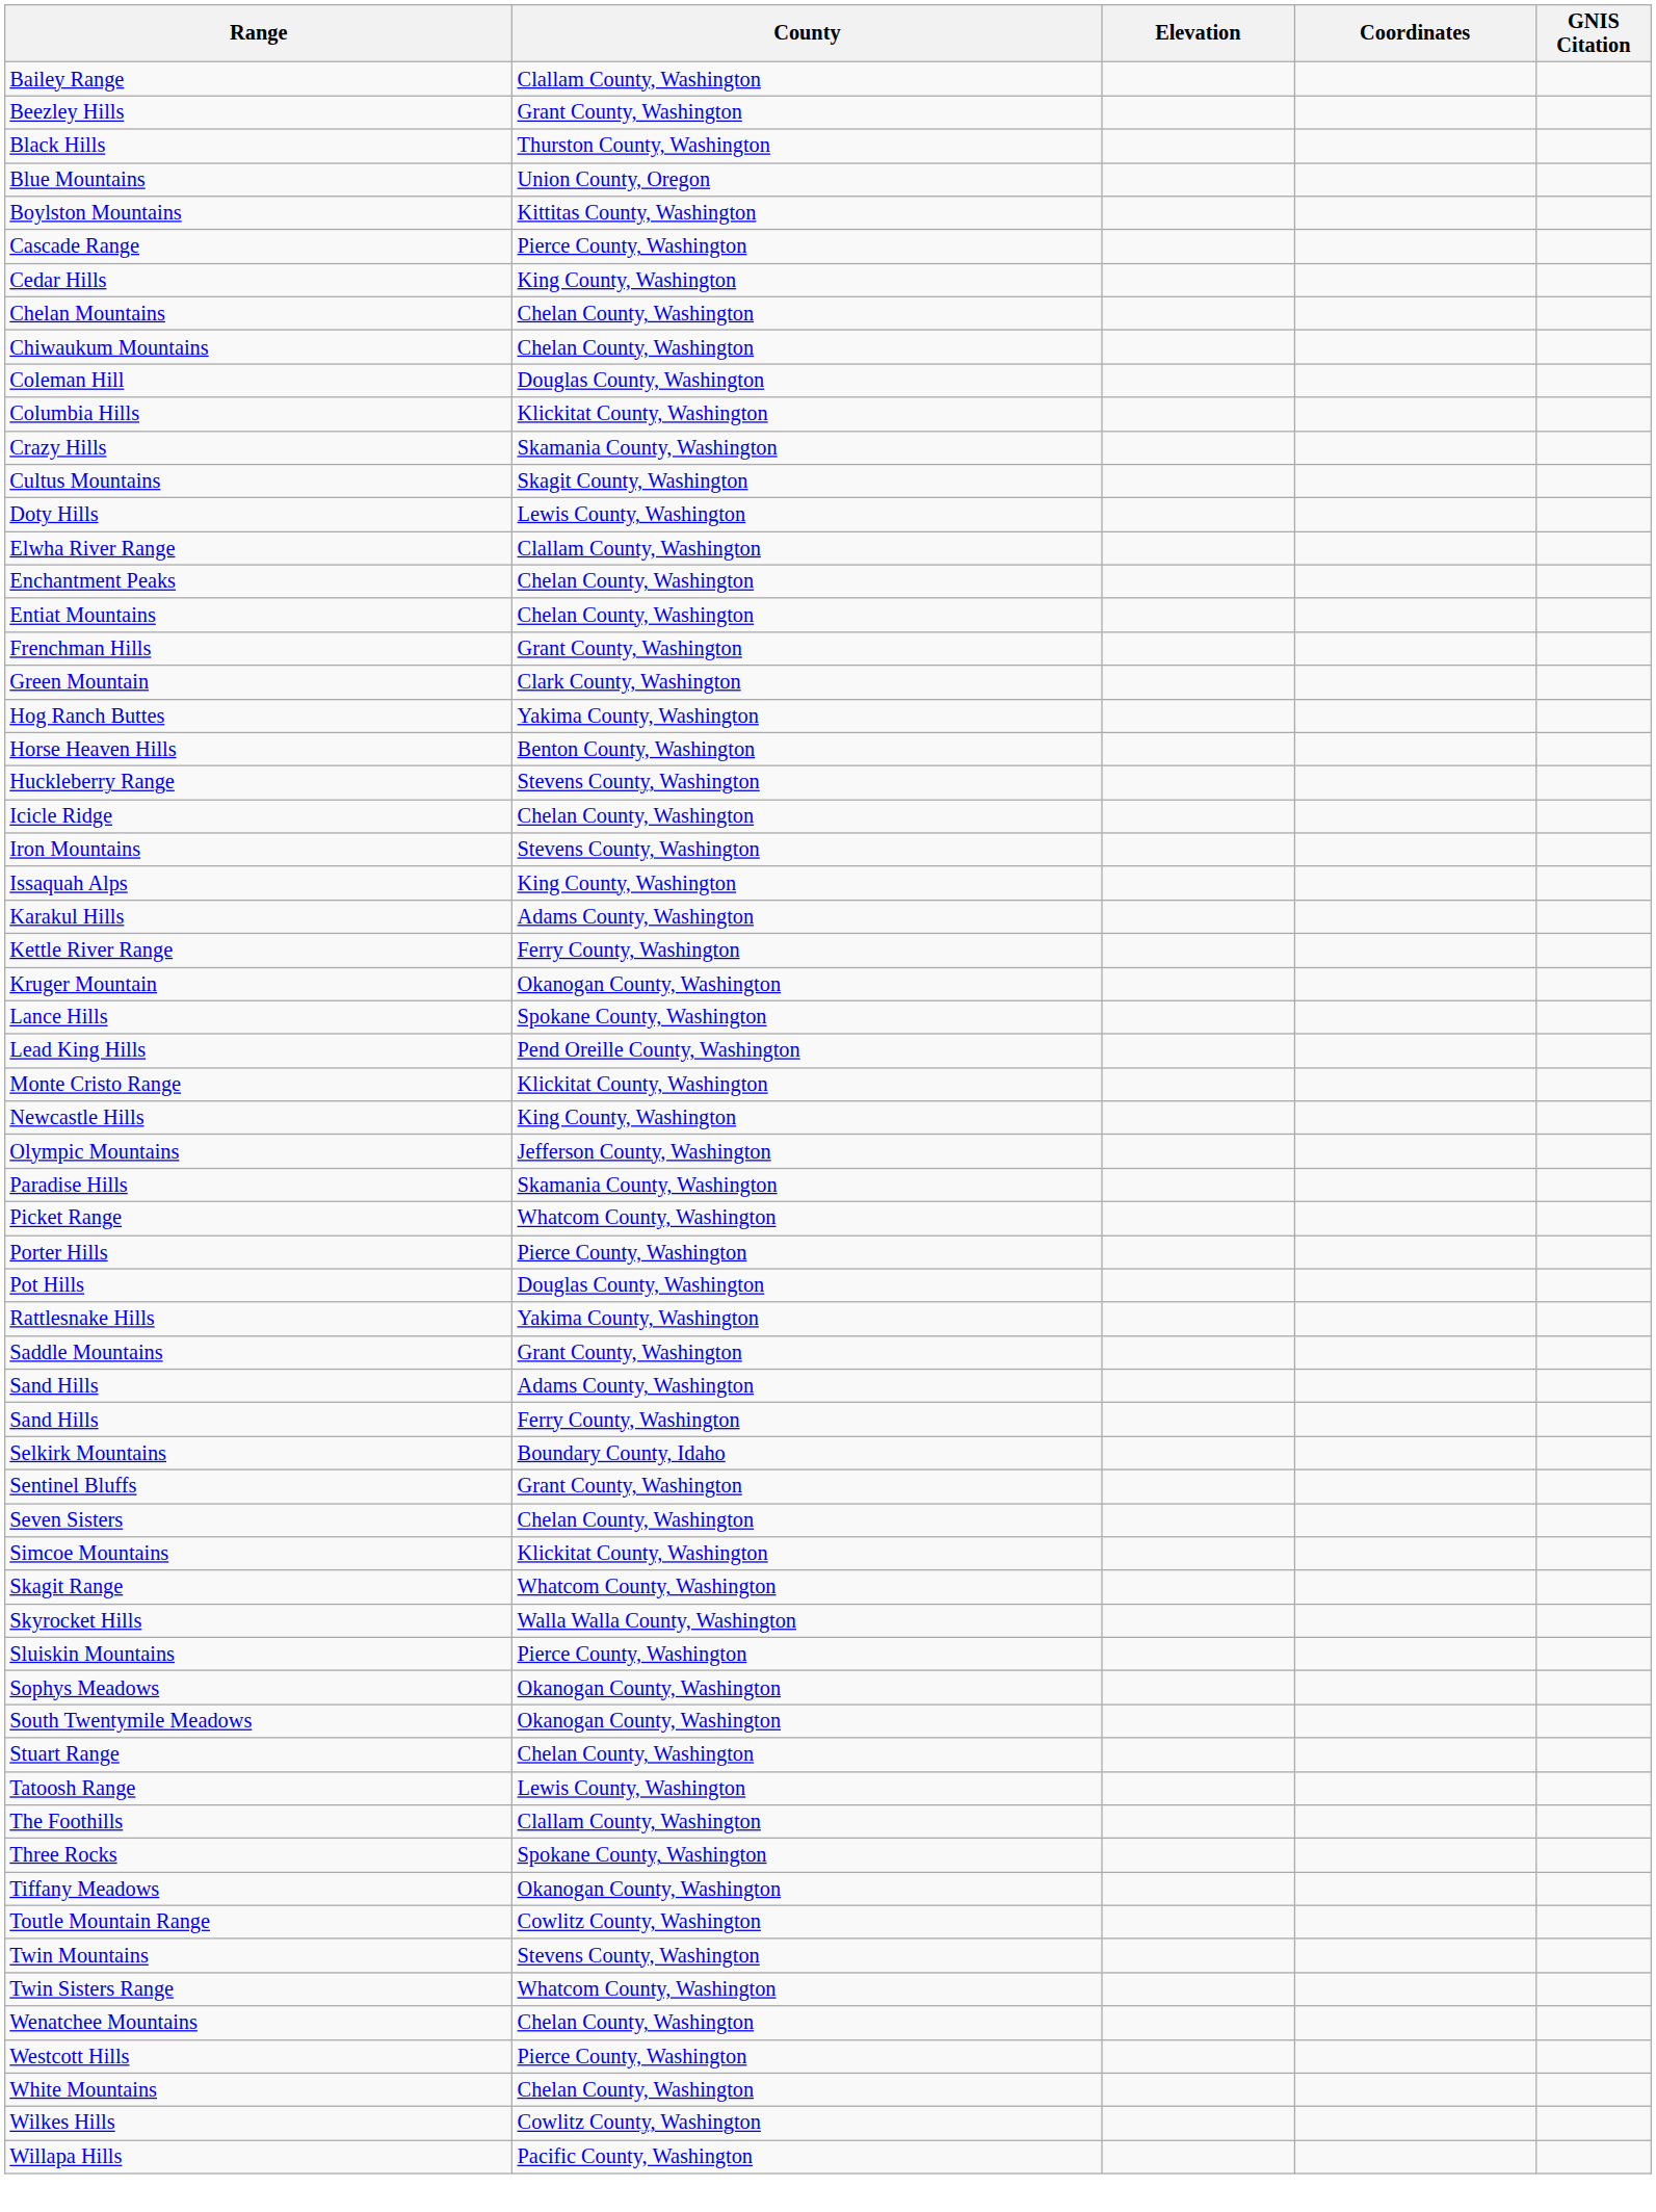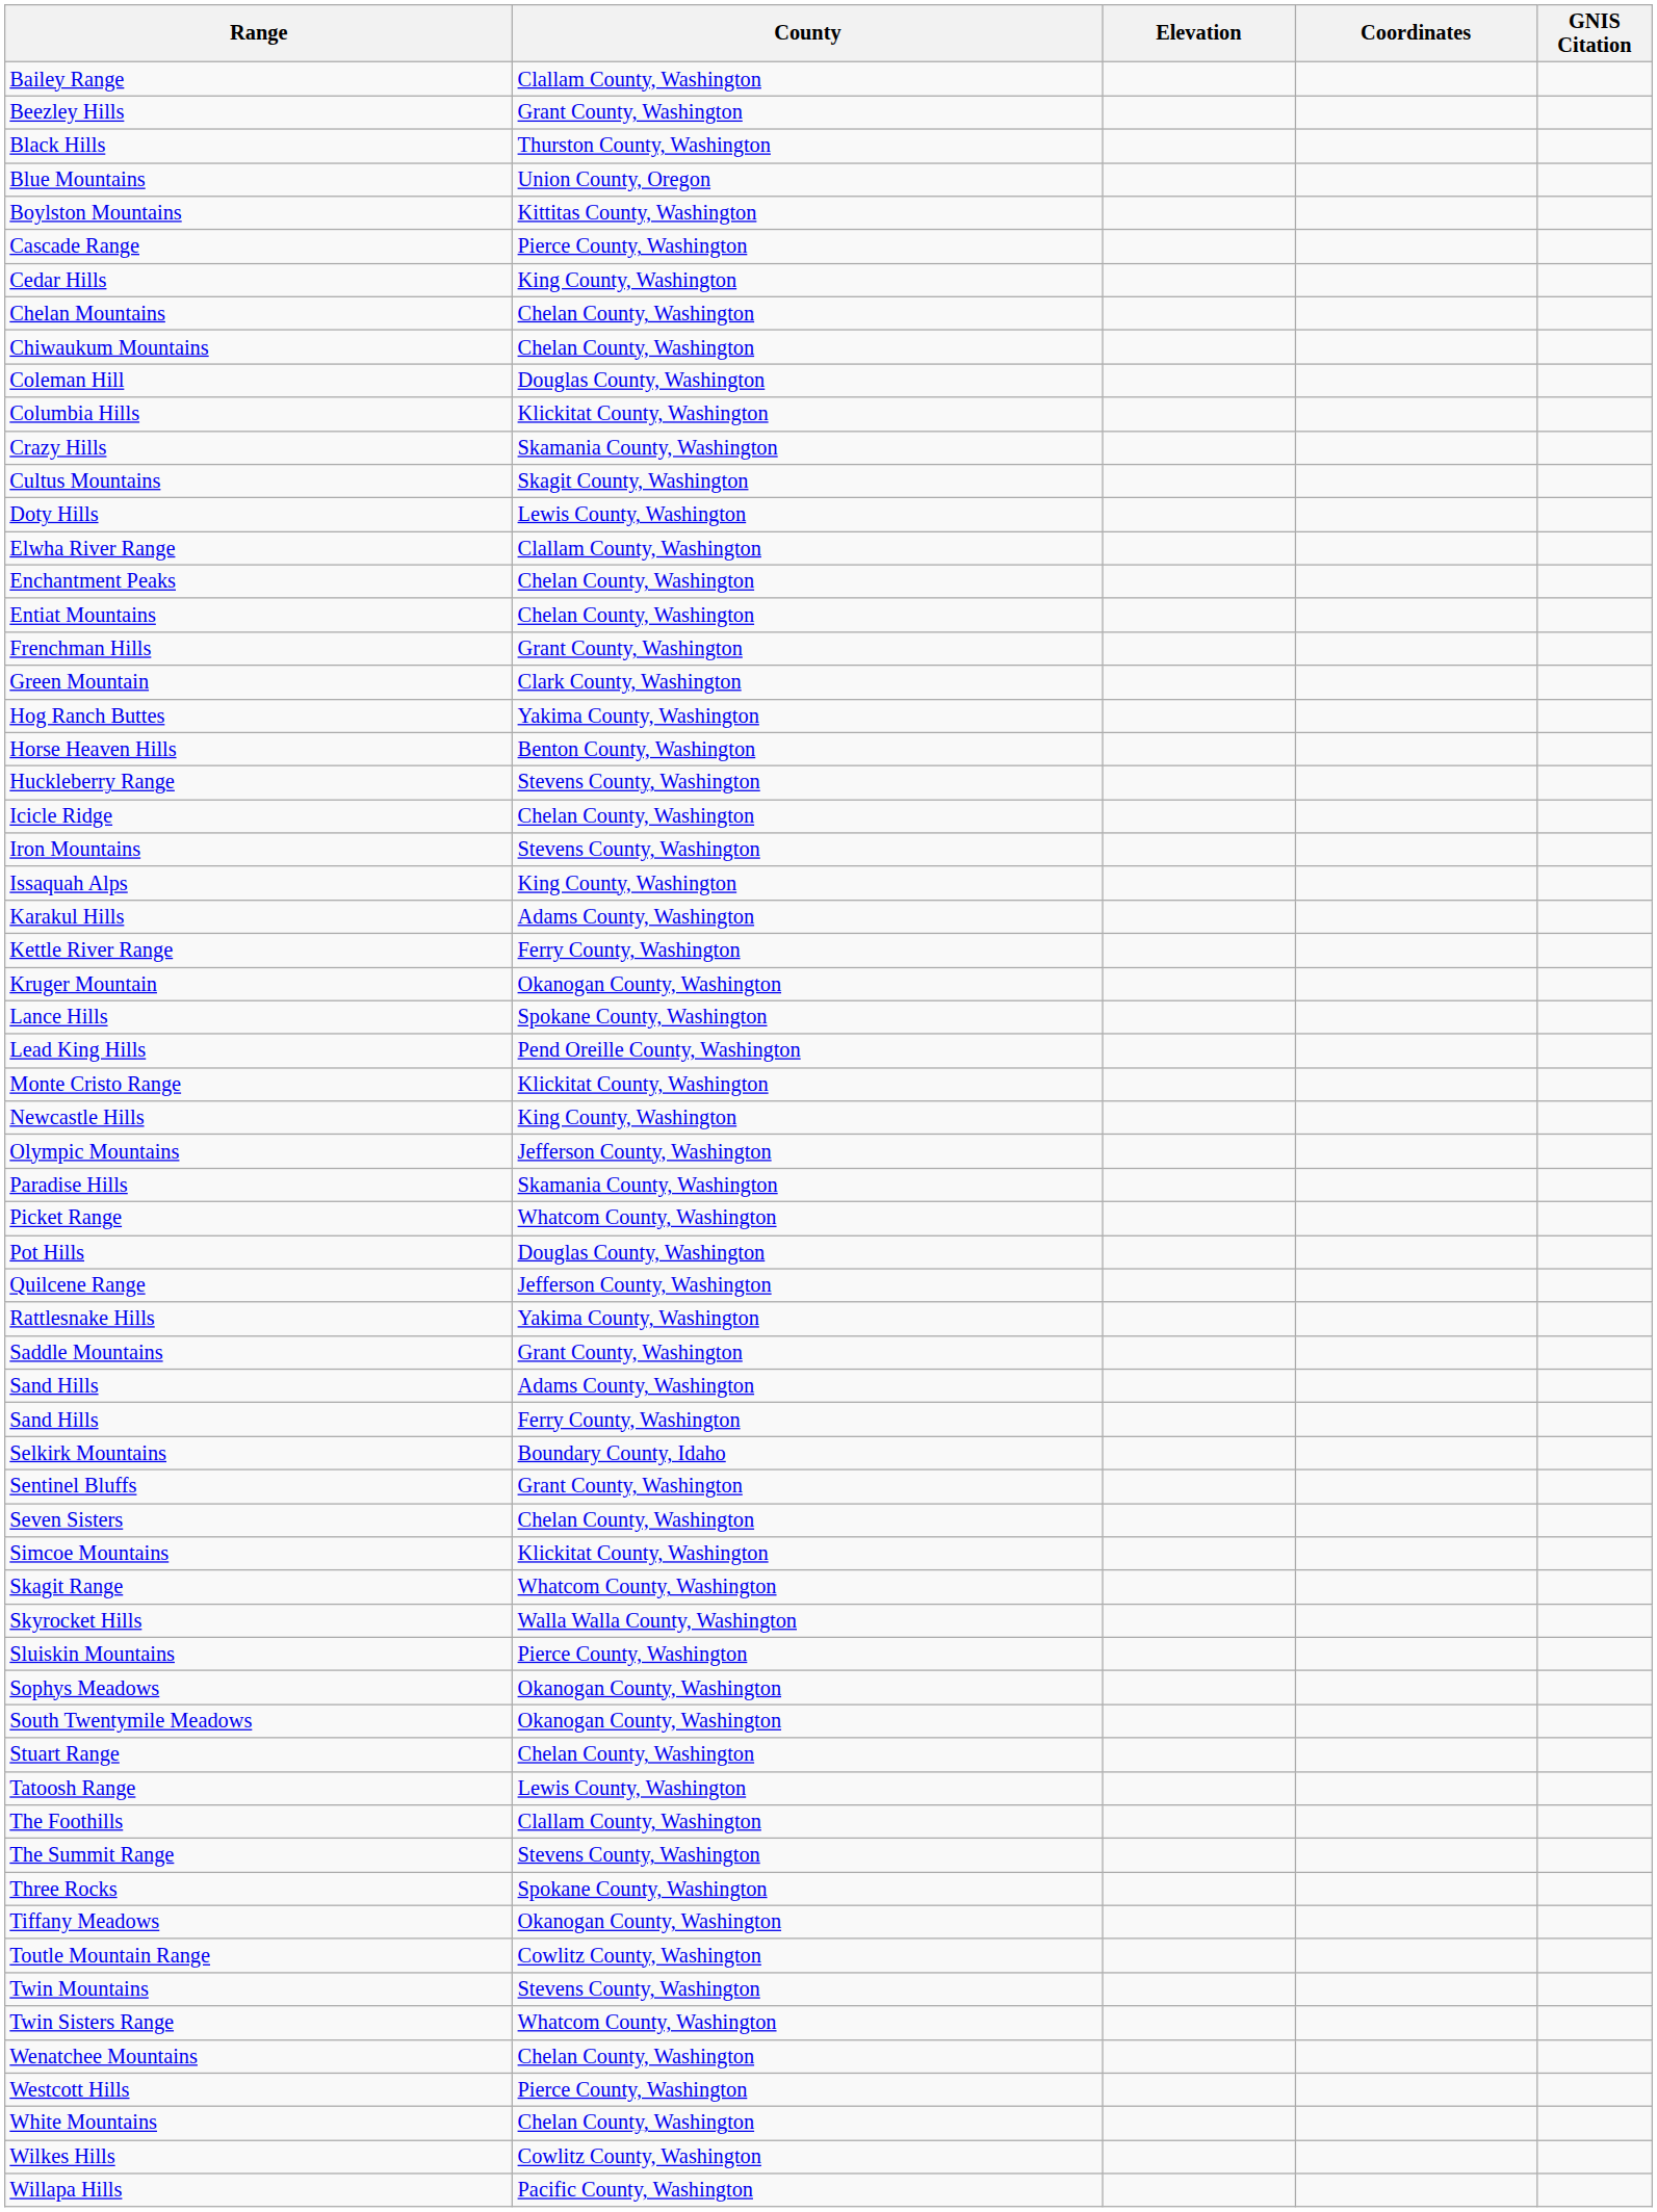 <table class="wikitable sortable">
 <tr>
 <th>Range</th>
 <th>County</th>
 <th>Elevation</th>
 <th>Coordinates</th>
 <th scope="col" width="7%" class="unsortable">GNIS Citation</th>
 </tr>
 <tr>
 <td><a href='#'>Bailey Range</a></td>
 <td><a href='#'>Clallam County, Washington</a></td>
 <td></td>
 <td></td>
 <td></td>
 </tr>
 <tr>
 <td><a href='#'>Beezley Hills</a></td>
 <td><a href='#'>Grant County, Washington</a></td>
 <td></td>
 <td></td>
 <td></td>
 </tr>
 <tr>
 <td><a href='#'>Black Hills</a></td>
 <td><a href='#'>Thurston County, Washington</a></td>
 <td></td>
 <td></td>
 <td></td>
 </tr>
 <tr>
 <td><a href='#'>Blue Mountains</a></td>
 <td><a href='#'>Union County, Oregon</a></td>
 <td></td>
 <td></td>
 <td></td>
 </tr>
 <tr>
 <td><a href='#'>Boylston Mountains</a></td>
 <td><a href='#'>Kittitas County, Washington</a></td>
 <td></td>
 <td></td>
 <td></td>
 </tr>
 <tr>
 <td><a href='#'>Cascade Range</a></td>
 <td><a href='#'>Pierce County, Washington</a></td>
 <td></td>
 <td></td>
 <td></td>
 </tr>
 <tr>
 <td><a href='#'>Cedar Hills</a></td>
 <td><a href='#'>King County, Washington</a></td>
 <td></td>
 <td></td>
 <td></td>
 </tr>
 <tr>
 <td><a href='#'>Chelan Mountains</a></td>
 <td><a href='#'>Chelan County, Washington</a></td>
 <td></td>
 <td></td>
 <td></td>
 </tr>
 <tr>
 <td><a href='#'>Chiwaukum Mountains</a></td>
 <td><a href='#'>Chelan County, Washington</a></td>
 <td></td>
 <td></td>
 <td></td>
 </tr>
 <tr>
 <td><a href='#'>Coleman Hill</a></td>
 <td><a href='#'>Douglas County, Washington</a></td>
 <td></td>
 <td></td>
 <td></td>
 </tr>
 <tr>
 <td><a href='#'>Columbia Hills</a></td>
 <td><a href='#'>Klickitat County, Washington</a></td>
 <td></td>
 <td></td>
 <td></td>
 </tr>
 <tr>
 <td><a href='#'>Crazy Hills</a></td>
 <td><a href='#'>Skamania County, Washington</a></td>
 <td></td>
 <td></td>
 <td></td>
 </tr>
 <tr>
 <td><a href='#'>Cultus Mountains</a></td>
 <td><a href='#'>Skagit County, Washington</a></td>
 <td></td>
 <td></td>
 <td></td>
 </tr>
 <tr>
 <td><a href='#'>Doty Hills</a></td>
 <td><a href='#'>Lewis County, Washington</a></td>
 <td></td>
 <td></td>
 <td></td>
 </tr>
 <tr>
 <td><a href='#'>Elwha River Range</a></td>
 <td><a href='#'>Clallam County, Washington</a></td>
 <td></td>
 <td></td>
 <td></td>
 </tr>
 <tr>
 <td><a href='#'>Enchantment Peaks</a></td>
 <td><a href='#'>Chelan County, Washington</a></td>
 <td></td>
 <td></td>
 <td></td>
 </tr>
 <tr>
 <td><a href='#'>Entiat Mountains</a></td>
 <td><a href='#'>Chelan County, Washington</a></td>
 <td></td>
 <td></td>
 <td></td>
 </tr>
 <tr>
 <td><a href='#'>Frenchman Hills</a></td>
 <td><a href='#'>Grant County, Washington</a></td>
 <td></td>
 <td></td>
 <td></td>
 </tr>
 <tr>
 <td><a href='#'>Green Mountain</a></td>
 <td><a href='#'>Clark County, Washington</a></td>
 <td></td>
 <td></td>
 <td></td>
 </tr>
 <tr>
 <td><a href='#'>Hog Ranch Buttes</a></td>
 <td><a href='#'>Yakima County, Washington</a></td>
 <td></td>
 <td></td>
 <td></td>
 </tr>
 <tr>
 <td><a href='#'>Horse Heaven Hills</a></td>
 <td><a href='#'>Benton County, Washington</a></td>
 <td></td>
 <td></td>
 <td></td>
 </tr>
 <tr>
 <td><a href='#'>Huckleberry Range</a></td>
 <td><a href='#'>Stevens County, Washington</a></td>
 <td></td>
 <td></td>
 <td></td>
 </tr>
 <tr>
 <td><a href='#'>Icicle Ridge</a></td>
 <td><a href='#'>Chelan County, Washington</a></td>
 <td></td>
 <td></td>
 <td></td>
 </tr>
 <tr>
 <td><a href='#'>Iron Mountains</a></td>
 <td><a href='#'>Stevens County, Washington</a></td>
 <td></td>
 <td></td>
 <td></td>
 </tr>
 <tr>
 <td><a href='#'>Issaquah Alps</a></td>
 <td><a href='#'>King County, Washington</a></td>
 <td></td>
 <td></td>
 <td></td>
 </tr>
 <tr>
 <td><a href='#'>Karakul Hills</a></td>
 <td><a href='#'>Adams County, Washington</a></td>
 <td></td>
 <td></td>
 <td></td>
 </tr>
 <tr>
 <td><a href='#'>Kettle River Range</a></td>
 <td><a href='#'>Ferry County, Washington</a></td>
 <td></td>
 <td></td>
 <td></td>
 </tr>
 <tr>
 <td><a href='#'>Kruger Mountain</a></td>
 <td><a href='#'>Okanogan County, Washington</a></td>
 <td></td>
 <td></td>
 <td></td>
 </tr>
 <tr>
 <td><a href='#'>Lance Hills</a></td>
 <td><a href='#'>Spokane County, Washington</a></td>
 <td></td>
 <td></td>
 <td></td>
 </tr>
 <tr>
 <td><a href='#'>Lead King Hills</a></td>
 <td><a href='#'>Pend Oreille County, Washington</a></td>
 <td></td>
 <td></td>
 <td></td>
 </tr>
 <tr>
 <td><a href='#'>Monte Cristo Range</a></td>
 <td><a href='#'>Klickitat County, Washington</a></td>
 <td></td>
 <td></td>
 <td></td>
 </tr>
 <tr>
 <td><a href='#'>Newcastle Hills</a></td>
 <td><a href='#'>King County, Washington</a></td>
 <td></td>
 <td></td>
 <td></td>
 </tr>
 <tr>
 <td><a href='#'>Olympic Mountains</a></td>
 <td><a href='#'>Jefferson County, Washington</a></td>
 <td></td>
 <td></td>
 <td></td>
 </tr>
 <tr>
 <td><a href='#'>Paradise Hills</a></td>
 <td><a href='#'>Skamania County, Washington</a></td>
 <td></td>
 <td></td>
 <td></td>
 </tr>
 <tr>
 <td><a href='#'>Picket Range</a></td>
 <td><a href='#'>Whatcom County, Washington</a></td>
 <td></td>
 <td></td>
 <td></td>
 </tr>
 <tr>
-<td><a href='#'>Porter Hills</a></td>
-<td><a href='#'>Pierce County, Washington</a></td>
+<td><a href='#'>Pot Hills</a></td>
+<td><a href='#'>Douglas County, Washington</a></td>
 <td></td>
 <td></td>
 <td></td>
 </tr>
 <tr>
-<td><a href='#'>Pot Hills</a></td>
-<td><a href='#'>Douglas County, Washington</a></td>
+<td><a href='#'>Quilcene Range</a></td>
+<td><a href='#'>Jefferson County, Washington</a></td>
 <td></td>
 <td></td>
 <td></td>
 </tr>
 <tr>
 <td><a href='#'>Rattlesnake Hills</a></td>
 <td><a href='#'>Yakima County, Washington</a></td>
 <td></td>
 <td></td>
 <td></td>
 </tr>
 <tr>
 <td><a href='#'>Saddle Mountains</a></td>
 <td><a href='#'>Grant County, Washington</a></td>
 <td></td>
 <td></td>
 <td></td>
 </tr>
 <tr>
 <td><a href='#'>Sand Hills</a></td>
 <td><a href='#'>Adams County, Washington</a></td>
 <td></td>
 <td></td>
 <td></td>
 </tr>
 <tr>
 <td><a href='#'>Sand Hills</a></td>
 <td><a href='#'>Ferry County, Washington</a></td>
 <td></td>
 <td></td>
 <td></td>
 </tr>
 <tr>
 <td><a href='#'>Selkirk Mountains</a></td>
 <td><a href='#'>Boundary County, Idaho</a></td>
 <td></td>
 <td></td>
 <td></td>
 </tr>
 <tr>
 <td><a href='#'>Sentinel Bluffs</a></td>
 <td><a href='#'>Grant County, Washington</a></td>
 <td></td>
 <td></td>
 <td></td>
 </tr>
 <tr>
 <td><a href='#'>Seven Sisters</a></td>
 <td><a href='#'>Chelan County, Washington</a></td>
 <td></td>
 <td></td>
 <td></td>
 </tr>
 <tr>
 <td><a href='#'>Simcoe Mountains</a></td>
 <td><a href='#'>Klickitat County, Washington</a></td>
 <td></td>
 <td></td>
 <td></td>
 </tr>
 <tr>
 <td><a href='#'>Skagit Range</a></td>
 <td><a href='#'>Whatcom County, Washington</a></td>
 <td></td>
 <td></td>
 <td></td>
 </tr>
 <tr>
 <td><a href='#'>Skyrocket Hills</a></td>
 <td><a href='#'>Walla Walla County, Washington</a></td>
 <td></td>
 <td></td>
 <td></td>
 </tr>
 <tr>
 <td><a href='#'>Sluiskin Mountains</a></td>
 <td><a href='#'>Pierce County, Washington</a></td>
 <td></td>
 <td></td>
 <td></td>
 </tr>
 <tr>
 <td><a href='#'>Sophys Meadows</a></td>
 <td><a href='#'>Okanogan County, Washington</a></td>
 <td></td>
 <td></td>
 <td></td>
 </tr>
 <tr>
 <td><a href='#'>South Twentymile Meadows</a></td>
 <td><a href='#'>Okanogan County, Washington</a></td>
 <td></td>
 <td></td>
 <td></td>
 </tr>
 <tr>
 <td><a href='#'>Stuart Range</a></td>
 <td><a href='#'>Chelan County, Washington</a></td>
 <td></td>
 <td></td>
 <td></td>
 </tr>
 <tr>
 <td><a href='#'>Tatoosh Range</a></td>
 <td><a href='#'>Lewis County, Washington</a></td>
 <td></td>
 <td></td>
 <td></td>
 </tr>
 <tr>
 <td><a href='#'>The Foothills</a></td>
 <td><a href='#'>Clallam County, Washington</a></td>
 <td></td>
 <td></td>
 <td></td>
 </tr>
 <tr>
+<td><a href='#'>The Summit Range</a></td>
+<td><a href='#'>Stevens County, Washington</a></td>
+<td></td>
+<td></td>
+<td></td>
+</tr>
+<tr>
 <td><a href='#'>Three Rocks</a></td>
 <td><a href='#'>Spokane County, Washington</a></td>
 <td></td>
 <td></td>
 <td></td>
 </tr>
 <tr>
 <td><a href='#'>Tiffany Meadows</a></td>
 <td><a href='#'>Okanogan County, Washington</a></td>
 <td></td>
 <td></td>
 <td></td>
 </tr>
 <tr>
 <td><a href='#'>Toutle Mountain Range</a></td>
 <td><a href='#'>Cowlitz County, Washington</a></td>
 <td></td>
 <td></td>
 <td></td>
 </tr>
 <tr>
 <td><a href='#'>Twin Mountains</a></td>
 <td><a href='#'>Stevens County, Washington</a></td>
 <td></td>
 <td></td>
 <td></td>
 </tr>
 <tr>
 <td><a href='#'>Twin Sisters Range</a></td>
 <td><a href='#'>Whatcom County, Washington</a></td>
 <td></td>
 <td></td>
 <td></td>
 </tr>
 <tr>
 <td><a href='#'>Wenatchee Mountains</a></td>
 <td><a href='#'>Chelan County, Washington</a></td>
 <td></td>
 <td></td>
 <td></td>
 </tr>
 <tr>
 <td><a href='#'>Westcott Hills</a></td>
 <td><a href='#'>Pierce County, Washington</a></td>
 <td></td>
 <td></td>
 <td></td>
 </tr>
 <tr>
 <td><a href='#'>White Mountains</a></td>
 <td><a href='#'>Chelan County, Washington</a></td>
 <td></td>
 <td></td>
 <td></td>
 </tr>
 <tr>
 <td><a href='#'>Wilkes Hills</a></td>
 <td><a href='#'>Cowlitz County, Washington</a></td>
 <td></td>
 <td></td>
 <td></td>
 </tr>
 <tr>
 <td><a href='#'>Willapa Hills</a></td>
 <td><a href='#'>Pacific County, Washington</a></td>
 <td></td>
 <td></td>
 <td></td>
 </tr>
 </table>
